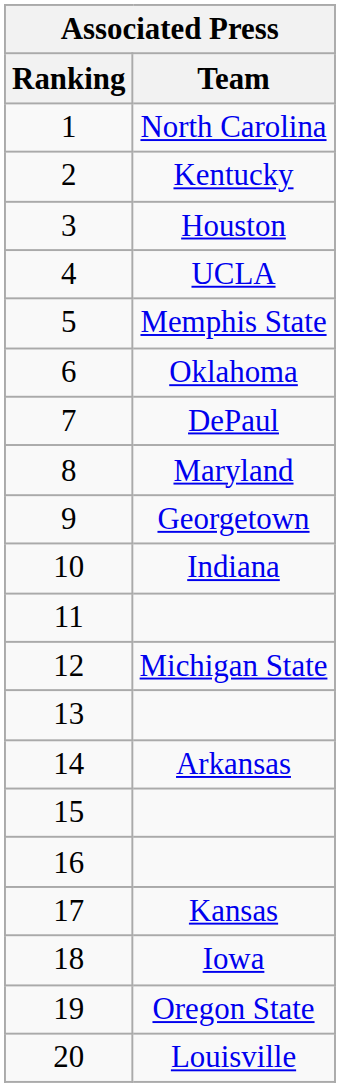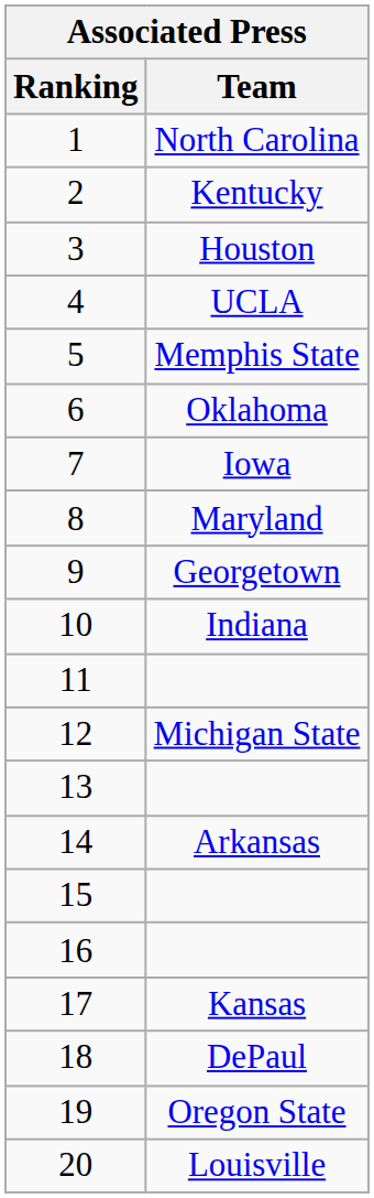 <table class="wikitable" style="text-align:center;">
 <tr>
 <th colspan=2><strong>Associated Press</strong></th>
 </tr>
 <tr>
 <th>Ranking</th>
 <th>Team</th>
 </tr>
 <tr>
 <td>1</td>
 <td><a href='#'>North Carolina</a></td>
 </tr>
 <tr>
 <td>2</td>
 <td><a href='#'>Kentucky</a></td>
 </tr>
 <tr>
 <td>3</td>
 <td><a href='#'>Houston</a></td>
 </tr>
 <tr>
 <td>4</td>
 <td><a href='#'>UCLA</a></td>
 </tr>
 <tr>
 <td>5</td>
 <td><a href='#'>Memphis State</a></td>
 </tr>
 <tr>
 <td>6</td>
 <td><a href='#'>Oklahoma</a></td>
 </tr>
 <tr>
 <td>7</td>
-<td><a href='#'>DePaul</a></td>
+<td><a href='#'>Iowa</a></td>
 </tr>
 <tr>
 <td>8</td>
 <td><a href='#'>Maryland</a></td>
 </tr>
 <tr>
 <td>9</td>
 <td><a href='#'>Georgetown</a></td>
 </tr>
 <tr>
 <td>10</td>
 <td><a href='#'>Indiana</a></td>
 </tr>
 <tr>
 <td>11</td>
 <td></td>
 </tr>
 <tr>
 <td>12</td>
 <td><a href='#'>Michigan State</a></td>
 </tr>
 <tr>
 <td>13</td>
 <td></td>
 </tr>
 <tr>
 <td>14</td>
 <td><a href='#'>Arkansas</a></td>
 </tr>
 <tr>
 <td>15</td>
 <td></td>
 </tr>
 <tr>
 <td>16</td>
 <td></td>
 </tr>
 <tr>
 <td>17</td>
 <td><a href='#'>Kansas</a></td>
 </tr>
 <tr>
 <td>18</td>
-<td><a href='#'>Iowa</a></td>
+<td><a href='#'>DePaul</a></td>
 </tr>
 <tr>
 <td>19</td>
 <td><a href='#'>Oregon State</a></td>
 </tr>
 <tr>
 <td>20</td>
 <td><a href='#'>Louisville</a></td>
 </tr>
 </table>
